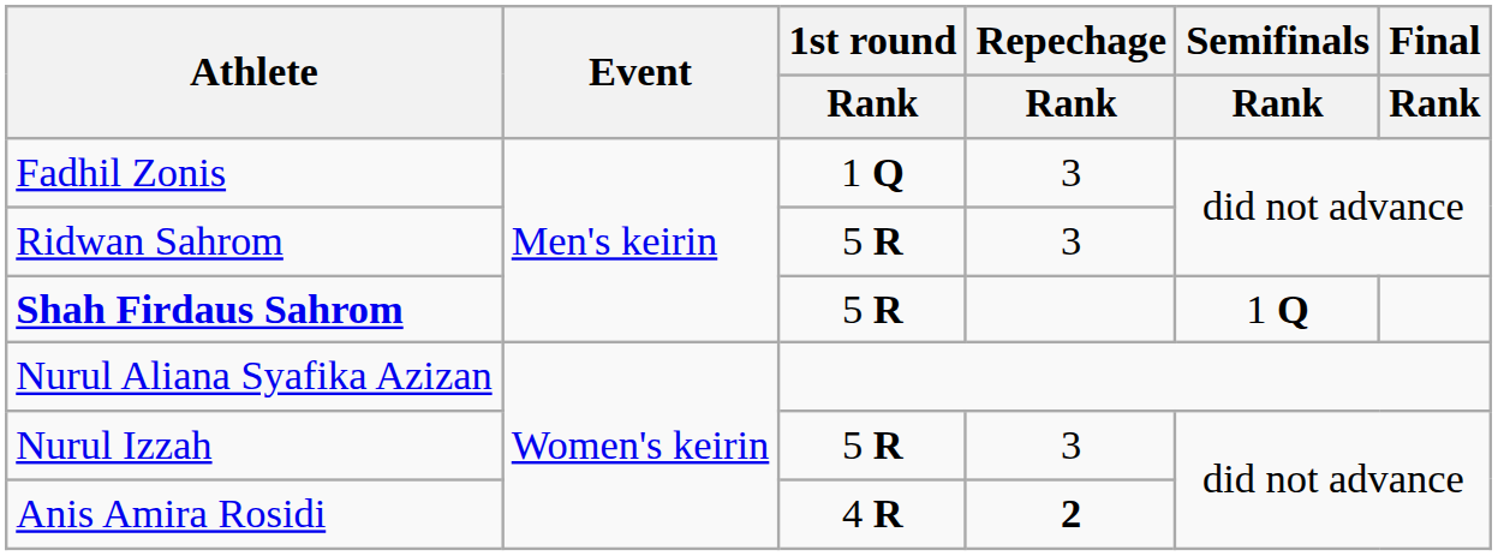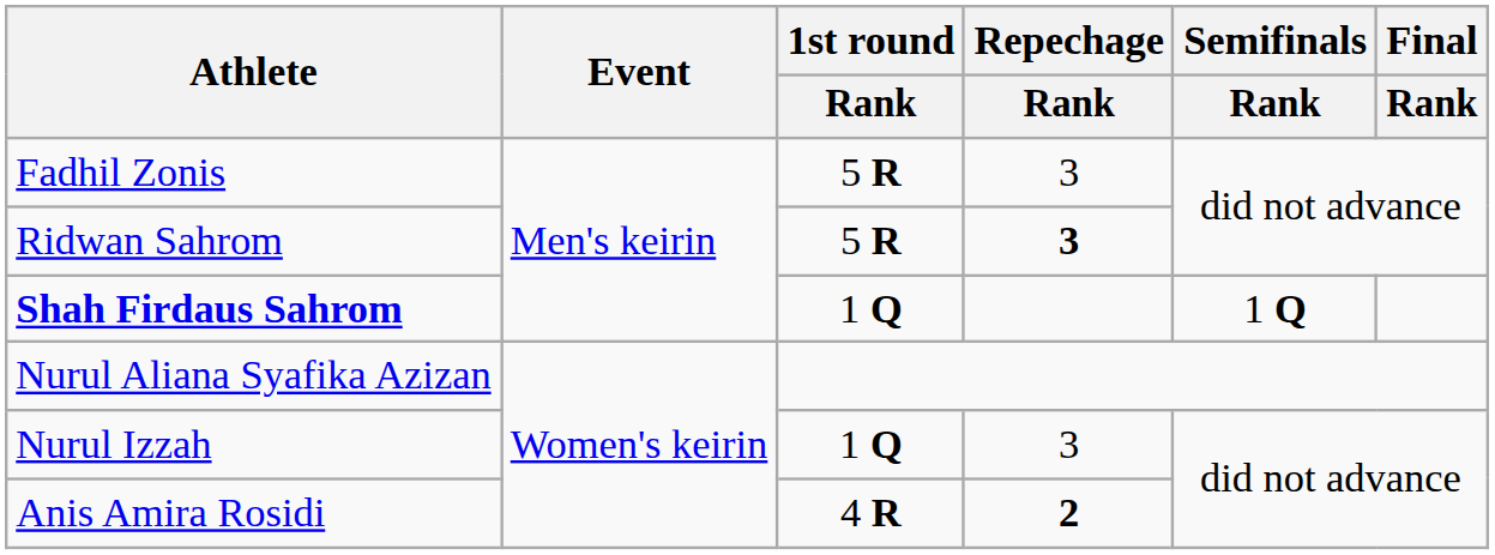 <table class=wikitable style=font-size:90%;text-align:center>
 <tr>
 <th rowspan=2>Athlete</th>
 <th rowspan=2>Event</th>
 <th>1st round</th>
 <th>Repechage</th>
 <th>Semifinals</th>
 <th>Final</th>
 </tr>
 <tr style=font-size:95%>
 <th>Rank</th>
 <th>Rank</th>
 <th>Rank</th>
 <th>Rank</th>
 </tr>
 <tr style="text-align:center">
 <td style="text-align:left"><a href='#'>Fadhil Zonis</a></td>
 <td style="text-align:left" rowspan=3><a href='#'>Men's keirin</a></td>
-<td>1 <strong>Q</strong></td>
+<td>5 <strong>R</strong></td>
 <td>3</td>
 <td colspan=2 rowspan=2>did not advance</td>
 </tr>
 <tr style="text-align:center">
 <td style="text-align:left"><a href='#'>Ridwan Sahrom</a></td>
 <td>5 <strong>R</strong></td>
-<td>3</td>
+<td><strong>3</strong></td>
 </tr>
 <tr style="text-align:center">
 <td style="text-align:left"><strong><a href='#'>Shah Firdaus Sahrom</a></strong></td>
-<td>5 <strong>R</strong></td>
+<td>1 <strong>Q</strong></td>
 <td></td>
 <td>1 <strong>Q</strong></td>
 <td></td>
 </tr>
 <tr style="text-align:center">
 <td style="text-align:left"><a href='#'>Nurul Aliana Syafika Azizan</a></td>
 <td style="text-align:left" rowspan=3><a href='#'>Women's keirin</a></td>
 <td colspan=4></td>
 </tr>
 <tr style="text-align:center">
 <td style="text-align:left"><a href='#'>Nurul Izzah</a></td>
-<td>5 <strong>R</strong></td>
+<td>1 <strong>Q</strong></td>
 <td>3</td>
 <td colspan=2 rowspan=2>did not advance</td>
 </tr>
 <tr style="text-align:center">
 <td style="text-align:left"><a href='#'>Anis Amira Rosidi</a></td>
 <td>4 <strong>R</strong></td>
 <td><strong>2</strong></td>
 </tr>
 </table>
